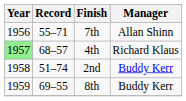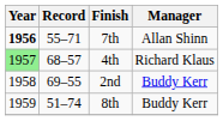 <table class="wikitable">
 <tr style="background: #F2F2F2;">
 <th>Year</th>
 <th>Record</th>
 <th>Finish</th>
 <th>Manager</th>
 </tr>
 <tr align=center>
-<td>1956</td>
+<td><strong>1956</strong></td>
 <td>55–71</td>
 <td>7th</td>
 <td>Allan Shinn</td>
 </tr>
 <tr align=center>
 <td style="background: lightgreen;">1957</td>
 <td>68–57</td>
 <td>4th</td>
 <td>Richard Klaus</td>
 </tr>
 <tr align=center>
 <td>1958</td>
-<td>51–74</td>
+<td>69–55</td>
 <td>2nd</td>
 <td><a href='#'>Buddy Kerr</a></td>
 </tr>
 <tr align=center>
 <td>1959</td>
-<td>69–55</td>
+<td>51–74</td>
 <td>8th</td>
 <td>Buddy Kerr</td>
 </tr>
 <tr align=center>
 </tr>
 </table>
